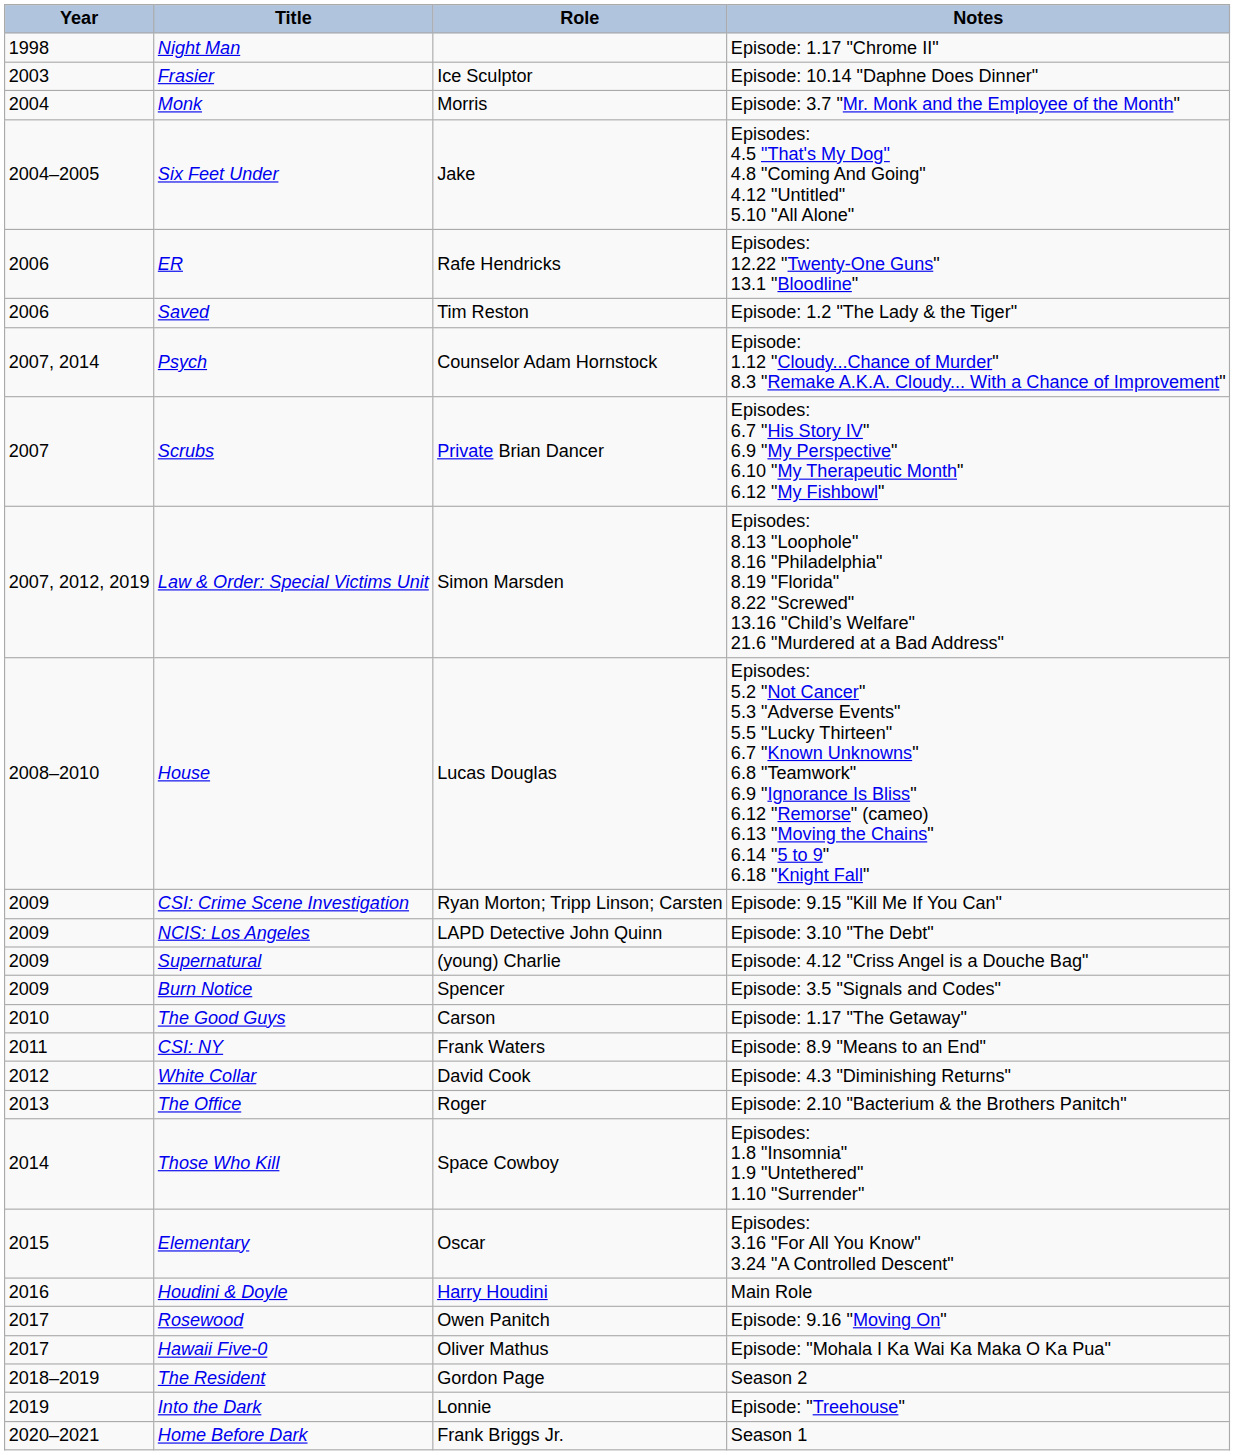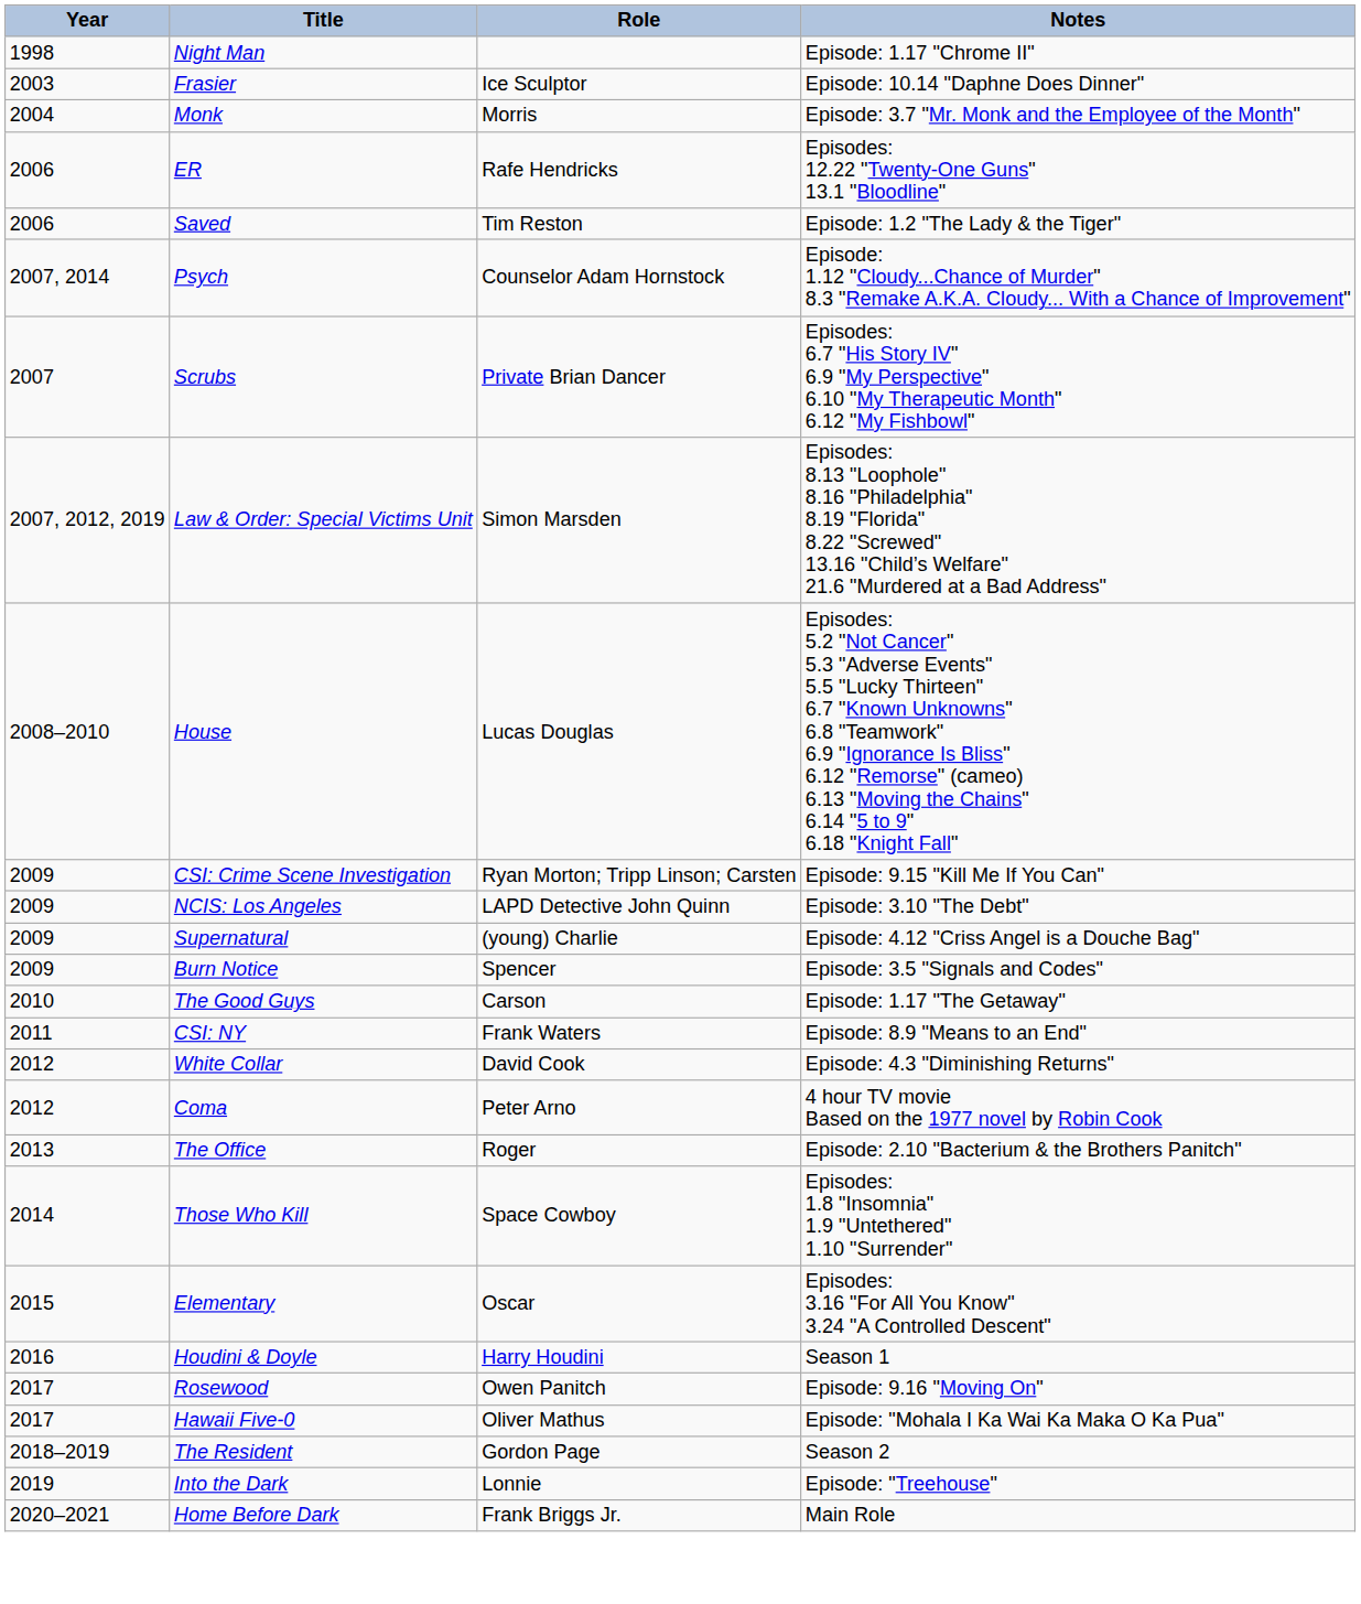 <table class="wikitable">
 <tr>
 <th style="background:#b0c4de;">Year</th>
 <th style="background:#b0c4de;">Title</th>
 <th style="background:#b0c4de;">Role</th>
 <th style="background:#b0c4de;">Notes</th>
 </tr>
 <tr>
 <td>1998</td>
 <td><em><a href='#'>Night Man</a></em></td>
 <td></td>
 <td>Episode: 1.17 "Chrome II"</td>
 </tr>
 <tr>
 <td>2003</td>
 <td><em><a href='#'>Frasier</a></em></td>
 <td>Ice Sculptor</td>
 <td>Episode: 10.14 "Daphne Does Dinner"</td>
 </tr>
 <tr>
 <td>2004</td>
 <td><em><a href='#'>Monk</a></em></td>
 <td>Morris</td>
 <td>Episode: 3.7 "<a href='#'>Mr. Monk and the Employee of the Month</a>"</td>
-</tr>
-<tr>
-<td>2004–2005</td>
-<td><em><a href='#'>Six Feet Under</a></em></td>
-<td>Jake</td>
-<td>Episodes: <br> 4.5 <a href='#'>"That's My Dog"</a> <br> 4.8 "Coming And Going" <br> 4.12 "Untitled" <br> 5.10 "All Alone"</td>
 </tr>
 <tr>
 <td>2006</td>
 <td><em><a href='#'>ER</a></em></td>
 <td>Rafe Hendricks</td>
 <td>Episodes: <br> 12.22 "<a href='#'>Twenty-One Guns</a>" <br> 13.1 "<a href='#'>Bloodline</a>"</td>
 </tr>
 <tr>
 <td>2006</td>
 <td><em><a href='#'>Saved</a></em></td>
 <td>Tim Reston</td>
 <td>Episode: 1.2 "The Lady & the Tiger"</td>
 </tr>
 <tr>
 <td>2007, 2014</td>
 <td><em><a href='#'>Psych</a></em></td>
 <td>Counselor Adam Hornstock</td>
 <td>Episode: <br> 1.12 "<a href='#'>Cloudy...Chance of Murder</a>" <br> 8.3 "<a href='#'>Remake A.K.A. Cloudy... With a Chance of Improvement</a>"</td>
 </tr>
 <tr>
 <td>2007</td>
 <td><em><a href='#'>Scrubs</a></em></td>
 <td><a href='#'>Private</a> Brian Dancer</td>
 <td>Episodes: <br> 6.7 "<a href='#'>His Story IV</a>" <br> 6.9 "<a href='#'>My Perspective</a>" <br> 6.10 "<a href='#'>My Therapeutic Month</a>" <br> 6.12 "<a href='#'>My Fishbowl</a>"</td>
 </tr>
 <tr>
 <td>2007, 2012, 2019</td>
 <td><em><a href='#'>Law & Order: Special Victims Unit</a></em></td>
 <td>Simon Marsden</td>
 <td>Episodes: <br> 8.13 "Loophole" <br> 8.16 "Philadelphia" <br> 8.19 "Florida" <br> 8.22 "Screwed" <br> 13.16 "Child’s Welfare" <br> 21.6 "Murdered at a Bad Address"</td>
 </tr>
 <tr>
 <td>2008–2010</td>
 <td><em><a href='#'>House</a></em></td>
 <td>Lucas Douglas</td>
 <td>Episodes: <br> 5.2 "<a href='#'>Not Cancer</a>" <br> 5.3 "Adverse Events" <br> 5.5 "Lucky Thirteen" <br> 6.7 "<a href='#'>Known Unknowns</a>" <br> 6.8 "Teamwork" <br> 6.9 "<a href='#'>Ignorance Is Bliss</a>" <br> 6.12 "<a href='#'>Remorse</a>" (cameo) <br> 6.13 "<a href='#'>Moving the Chains</a>" <br> 6.14 "<a href='#'>5 to 9</a>" <br> 6.18 "<a href='#'>Knight Fall</a>"</td>
 </tr>
 <tr>
 <td>2009</td>
 <td><em><a href='#'>CSI: Crime Scene Investigation</a></em></td>
 <td>Ryan Morton; Tripp Linson; Carsten</td>
 <td>Episode: 9.15 "Kill Me If You Can"</td>
 </tr>
 <tr>
 <td>2009</td>
 <td><em><a href='#'>NCIS: Los Angeles</a></em></td>
 <td>LAPD Detective John Quinn</td>
 <td>Episode: 3.10 "The Debt"</td>
 </tr>
 <tr>
 <td>2009</td>
 <td><em><a href='#'>Supernatural</a></em></td>
 <td>(young) Charlie</td>
 <td>Episode: 4.12 "Criss Angel is a Douche Bag"</td>
 </tr>
 <tr>
 <td>2009</td>
 <td><em><a href='#'>Burn Notice</a></em></td>
 <td>Spencer</td>
 <td>Episode: 3.5 "Signals and Codes"</td>
 </tr>
 <tr>
 <td>2010</td>
 <td><em><a href='#'>The Good Guys</a></em></td>
 <td>Carson</td>
 <td>Episode: 1.17 "The Getaway"</td>
 </tr>
 <tr>
 <td>2011</td>
 <td><em><a href='#'>CSI: NY</a></em></td>
 <td>Frank Waters</td>
 <td>Episode: 8.9 "Means to an End"</td>
 </tr>
 <tr>
 <td>2012</td>
 <td><em><a href='#'>White Collar</a></em></td>
 <td>David Cook</td>
 <td>Episode: 4.3 "Diminishing Returns"</td>
 </tr>
 <tr>
+<td>2012</td>
+<td><em><a href='#'>Coma</a></em></td>
+<td>Peter Arno</td>
+<td>4 hour TV movie <br> Based on the <a href='#'>1977 novel</a> by <a href='#'>Robin Cook</a></td>
+</tr>
+<tr>
 <td>2013</td>
 <td><em><a href='#'>The Office</a></em></td>
 <td>Roger</td>
 <td>Episode: 2.10 "Bacterium & the Brothers Panitch"</td>
 </tr>
 <tr>
 <td>2014</td>
 <td><em><a href='#'>Those Who Kill</a></em></td>
 <td>Space Cowboy</td>
 <td>Episodes: <br> 1.8 "Insomnia" <br> 1.9 "Untethered" <br> 1.10 "Surrender"</td>
 </tr>
 <tr>
 <td>2015</td>
 <td><em><a href='#'>Elementary</a></em></td>
 <td>Oscar</td>
 <td>Episodes: <br> 3.16 "For All You Know" <br> 3.24 "A Controlled Descent"</td>
 </tr>
 <tr>
 <td>2016</td>
 <td><em><a href='#'>Houdini & Doyle</a></em></td>
 <td><a href='#'>Harry Houdini</a></td>
-<td>Main Role</td>
+<td>Season 1</td>
 </tr>
 <tr>
 <td>2017</td>
 <td><em><a href='#'>Rosewood</a></em></td>
 <td>Owen Panitch</td>
 <td>Episode: 9.16 "<a href='#'>Moving On</a>"</td>
 </tr>
 <tr>
 <td>2017</td>
 <td><em><a href='#'>Hawaii Five-0</a></em></td>
 <td>Oliver Mathus</td>
 <td>Episode: "Mohala I Ka Wai Ka Maka O Ka Pua"</td>
 </tr>
 <tr>
 <td>2018–2019</td>
 <td><em><a href='#'>The Resident</a></em></td>
 <td>Gordon Page</td>
 <td>Season 2</td>
 </tr>
 <tr>
 <td>2019</td>
 <td><em><a href='#'>Into the Dark</a></em></td>
 <td>Lonnie</td>
 <td>Episode: "<a href='#'>Treehouse</a>"</td>
 </tr>
 <tr>
 <td>2020–2021</td>
 <td><em><a href='#'>Home Before Dark</a></em></td>
 <td>Frank Briggs Jr.</td>
-<td>Season 1</td>
+<td>Main Role</td>
 </tr>
 </table>
